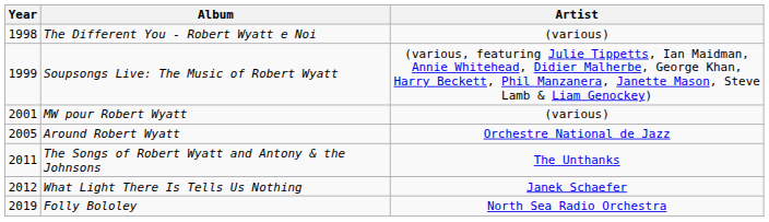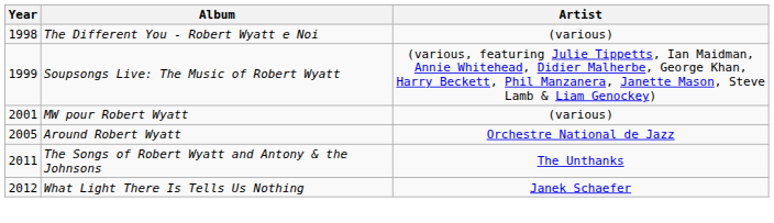 <table class="wikitable sortable" style="text-align:center">
 <tr>
 <th width=33>Year</th>
 <th width=375>Album</th>
 <th width=400>Artist</th>
 </tr>
 <tr>
 <td>1998</td>
 <td style="text-align:left"><em>The Different You - Robert Wyatt e Noi</em></td>
 <td>(various)</td>
 </tr>
 <tr>
 <td>1999</td>
 <td style="text-align:left"><em>Soupsongs Live: The Music of Robert Wyatt</em></td>
 <td>(various, featuring <a href='#'>Julie Tippetts</a>, Ian Maidman, <a href='#'>Annie Whitehead</a>, <a href='#'>Didier Malherbe</a>, George Khan, <a href='#'>Harry Beckett</a>, <a href='#'>Phil Manzanera</a>, <a href='#'>Janette Mason</a>, Steve Lamb & <a href='#'>Liam Genockey</a>)</td>
 </tr>
 <tr>
 <td>2001</td>
 <td style="text-align:left"><em>MW pour Robert Wyatt</em></td>
 <td>(various)</td>
 </tr>
 <tr>
 <td>2005</td>
 <td style="text-align:left"><em>Around Robert Wyatt</em></td>
 <td><a href='#'>Orchestre National de Jazz</a></td>
 </tr>
 <tr>
 <td>2011</td>
 <td style="text-align:left"><em>The Songs of Robert Wyatt and Antony & the Johnsons</em></td>
 <td><a href='#'>The Unthanks</a></td>
 </tr>
 <tr>
 <td>2012</td>
 <td style="text-align:left"><em>What Light There Is Tells Us Nothing</em></td>
 <td><a href='#'>Janek Schaefer</a></td>
 </tr>
-<tr>
-<td>2019</td>
-<td style="text-align:left"><em>Folly Bololey</em></td>
-<td><a href='#'>North Sea Radio Orchestra</a></td>
-</tr>
 </table>
